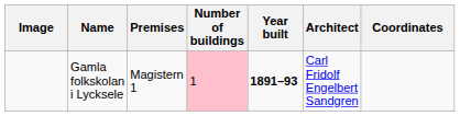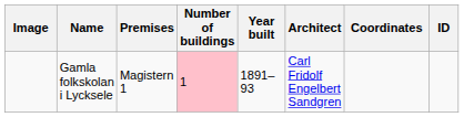 <table class="wikitable" width="95%">
 <tr>
 <th width="150">Image</th>
 <th>Name</th>
 <th>Premises</th>
 <th width="75">Number of<br>buildings</th>
 <th width="120">Year built</th>
 <th>Architect</th>
 <th width="170">Coordinates</th>
+<th width="120">ID</th>
 </tr>
 <tr>
 <td></td>
 <td Gamla folkskolan, Lycksele Municipality>Gamla folkskolan i Lycksele</td>
 <td>Magistern 1</td>
 <td style="background: pink;">1</td>
-<td><strong>1891–93</strong></td>
+<td>1891–93</td>
 <td><a href='#'>Carl Fridolf Engelbert Sandgren</a></td>
+<td></td>
 <td></td>
 </tr>
 </table>
